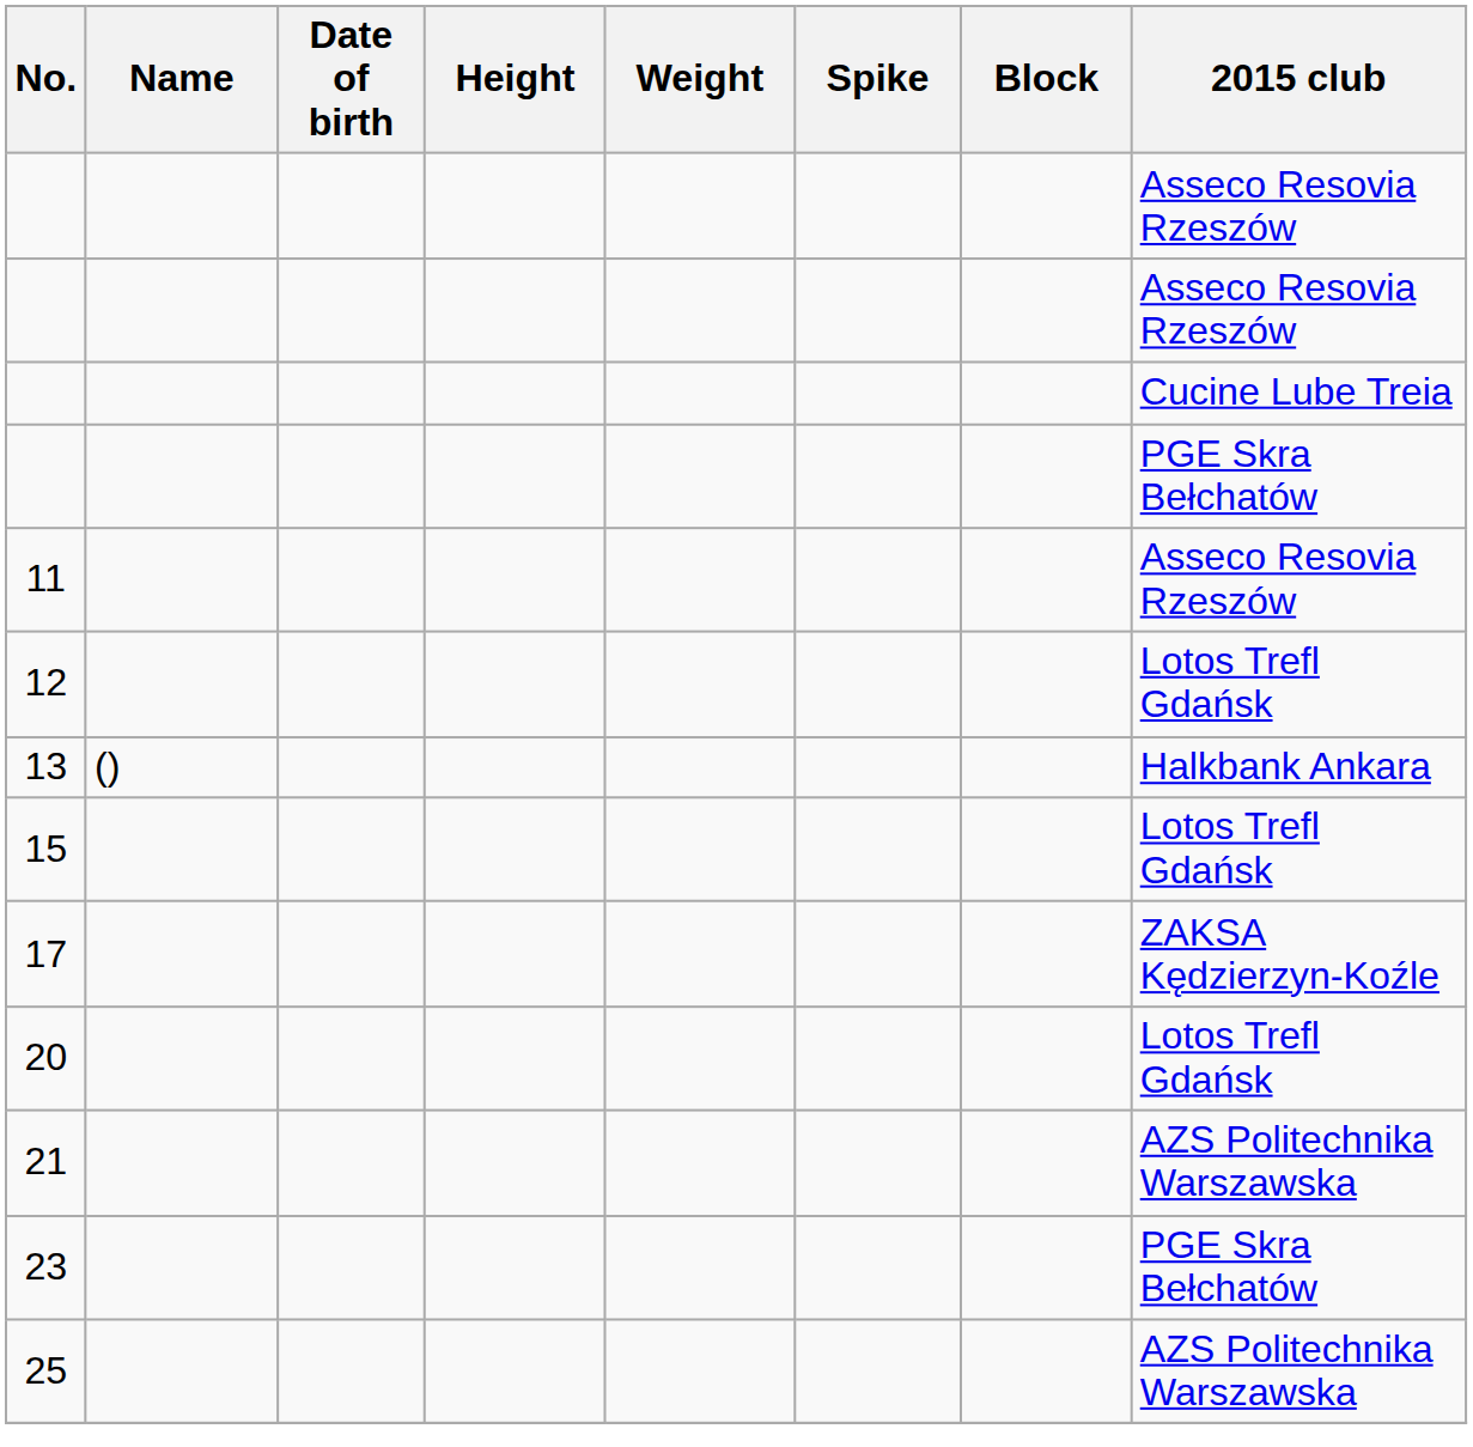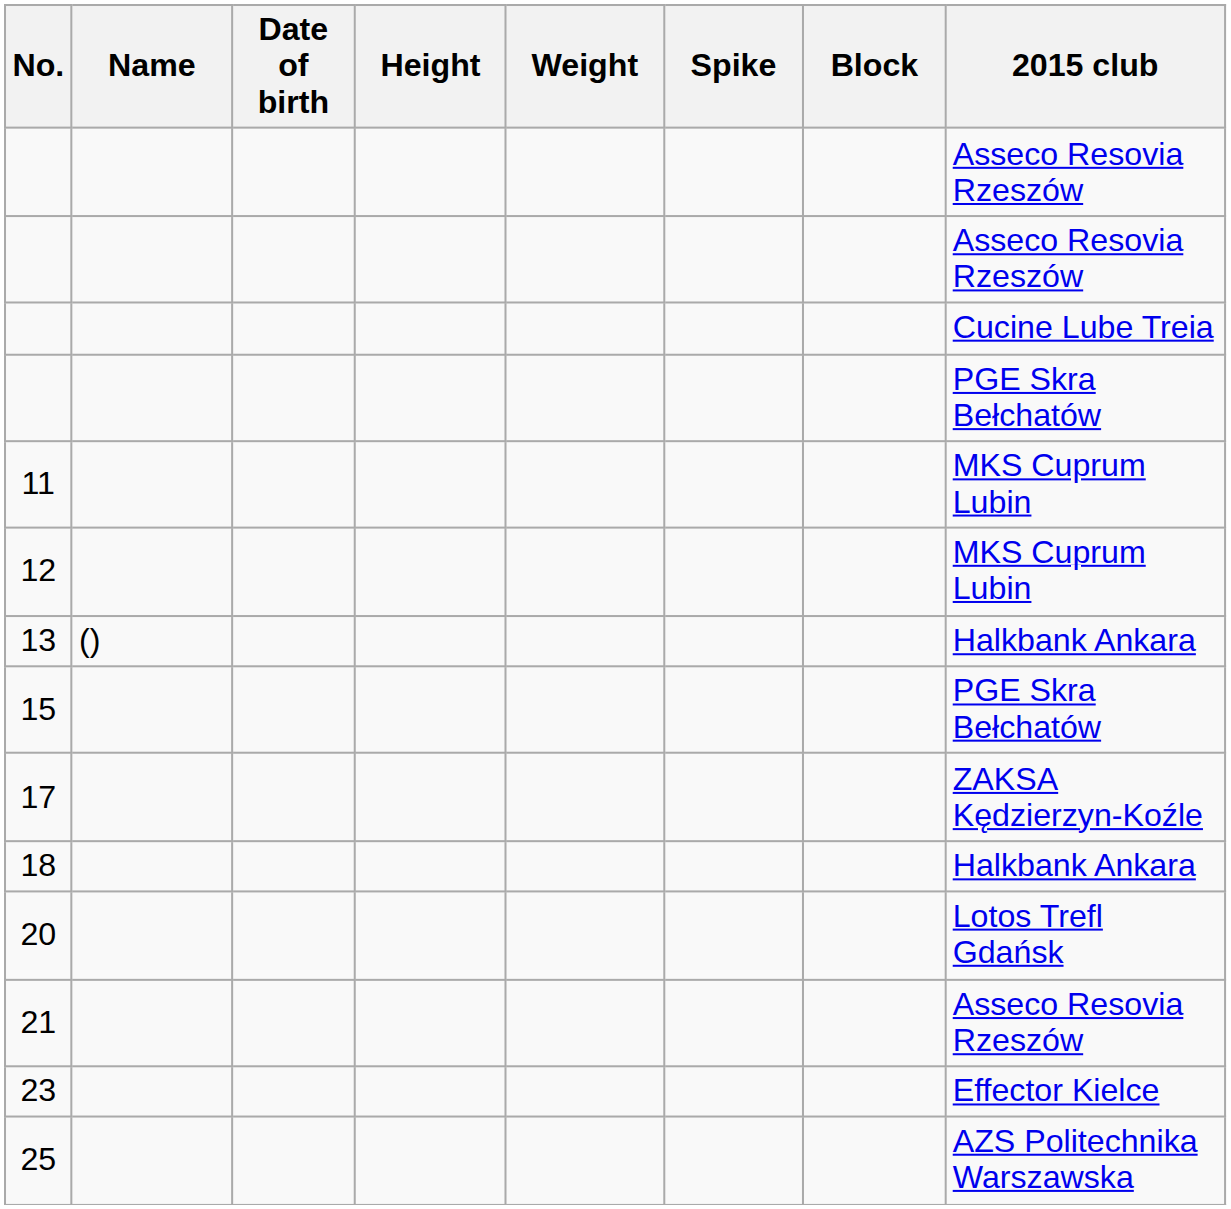 <table class="wikitable sortable" style="font-size:100%; text-align:center;">
 <tr>
 <th>No.</th>
 <th style="width:12em">Name</th>
 <th style="width:8em">Date of birth</th>
 <th style="width:9em">Height</th>
 <th style="width:9em">Weight</th>
 <th style="width:9em">Spike</th>
 <th style="width:9em">Block</th>
 <th style="width:19em">2015 club</th>
 </tr>
 <tr>
 <td></td>
 <td align=left></td>
 <td align=right></td>
 <td></td>
 <td></td>
 <td></td>
 <td></td>
 <td align=left> <a href='#'>Asseco Resovia Rzeszów</a></td>
 </tr>
 <tr>
 <td></td>
 <td align=left></td>
 <td align=right></td>
 <td></td>
 <td></td>
 <td></td>
 <td></td>
 <td align=left> <a href='#'>Asseco Resovia Rzeszów</a></td>
 </tr>
 <tr>
 <td></td>
 <td align=left></td>
 <td align=right></td>
 <td></td>
 <td></td>
 <td></td>
 <td></td>
 <td align=left> <a href='#'>Cucine Lube Treia</a></td>
 </tr>
 <tr>
 <td></td>
 <td align=left></td>
 <td align=right></td>
 <td></td>
 <td></td>
 <td></td>
 <td></td>
 <td align=left> <a href='#'>PGE Skra Bełchatów</a></td>
 </tr>
 <tr>
 <td>11</td>
 <td align=left></td>
 <td align=right></td>
 <td></td>
 <td></td>
 <td></td>
 <td></td>
-<td align=left> <a href='#'>Asseco Resovia Rzeszów</a></td>
+<td align=left> <a href='#'>MKS Cuprum Lubin</a></td>
 </tr>
 <tr>
 <td>12</td>
 <td align=left></td>
 <td align=right></td>
 <td></td>
 <td></td>
 <td></td>
 <td></td>
-<td align=left> <a href='#'>Lotos Trefl Gdańsk</a></td>
+<td align=left> <a href='#'>MKS Cuprum Lubin</a></td>
 </tr>
 <tr>
 <td>13</td>
 <td align=left> ()</td>
 <td align=right></td>
 <td></td>
 <td></td>
 <td></td>
 <td></td>
 <td align=left> <a href='#'>Halkbank Ankara</a></td>
 </tr>
 <tr>
 <td>15</td>
 <td align=left></td>
 <td align=right></td>
 <td></td>
 <td></td>
 <td></td>
 <td></td>
-<td align=left> <a href='#'>Lotos Trefl Gdańsk</a></td>
+<td align=left> <a href='#'>PGE Skra Bełchatów</a></td>
 </tr>
 <tr>
 <td>17</td>
 <td align=left></td>
 <td align=right></td>
 <td></td>
 <td></td>
 <td></td>
 <td></td>
 <td align=left> <a href='#'>ZAKSA Kędzierzyn-Koźle</a></td>
+</tr>
+<tr>
+<td>18</td>
+<td align=left></td>
+<td align=right></td>
+<td></td>
+<td></td>
+<td></td>
+<td></td>
+<td align=left> <a href='#'>Halkbank Ankara</a></td>
 </tr>
 <tr>
 <td>20</td>
 <td align=left></td>
 <td align=right></td>
 <td></td>
 <td></td>
 <td></td>
 <td></td>
 <td align=left> <a href='#'>Lotos Trefl Gdańsk</a></td>
 </tr>
 <tr>
 <td>21</td>
 <td align=left></td>
 <td align=right></td>
 <td></td>
 <td></td>
 <td></td>
 <td></td>
-<td align=left> <a href='#'>AZS Politechnika Warszawska</a></td>
+<td align=left> <a href='#'>Asseco Resovia Rzeszów</a></td>
 </tr>
 <tr>
 <td>23</td>
 <td align=left></td>
 <td align=right></td>
 <td></td>
 <td></td>
 <td></td>
 <td></td>
-<td align=left> <a href='#'>PGE Skra Bełchatów</a></td>
+<td align=left> <a href='#'>Effector Kielce</a></td>
 </tr>
 <tr>
 <td>25</td>
 <td align=left></td>
 <td align=right></td>
 <td></td>
 <td></td>
 <td></td>
 <td></td>
 <td align=left> <a href='#'>AZS Politechnika Warszawska</a></td>
 </tr>
 <tr>
 </tr>
 </table>
